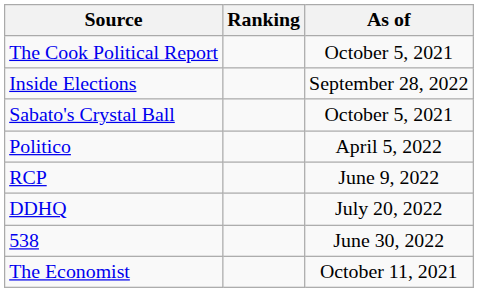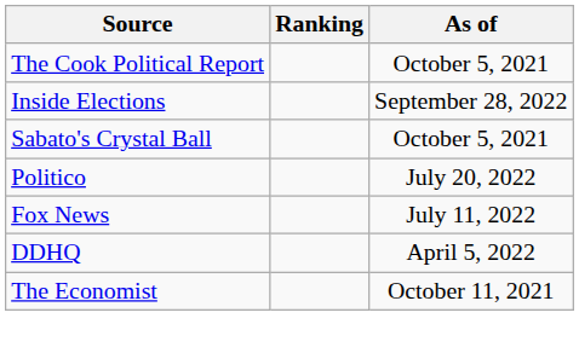 <table class="wikitable" style="text-align:center">
 <tr>
 <th>Source</th>
 <th>Ranking</th>
 <th>As of</th>
 </tr>
 <tr>
 <td align=left><a href='#'>The Cook Political Report</a></td>
 <td></td>
 <td>October 5, 2021</td>
 </tr>
 <tr>
 <td align=left><a href='#'>Inside Elections</a></td>
 <td></td>
 <td>September 28, 2022</td>
 </tr>
 <tr>
 <td align=left><a href='#'>Sabato's Crystal Ball</a></td>
 <td></td>
 <td>October 5, 2021</td>
 </tr>
 <tr>
 <td align="left"><a href='#'>Politico</a></td>
 <td></td>
-<td>April 5, 2022</td>
+<td>July 20, 2022</td>
 </tr>
 <tr>
-<td align="left"><a href='#'>RCP</a></td>
+<td align=left><a href='#'>Fox News</a></td>
 <td></td>
-<td>June 9, 2022</td>
+<td>July 11, 2022</td>
 </tr>
 <tr>
 <td align="left"><a href='#'>DDHQ</a></td>
 <td></td>
-<td>July 20, 2022</td>
-</tr>
-<tr>
-<td align="left"><a href='#'>538</a></td>
-<td></td>
-<td>June 30, 2022</td>
+<td>April 5, 2022</td>
 </tr>
 <tr>
 <td align="left"><a href='#'>The Economist</a></td>
 <td></td>
 <td>October 11, 2021</td>
 </tr>
 </table>
